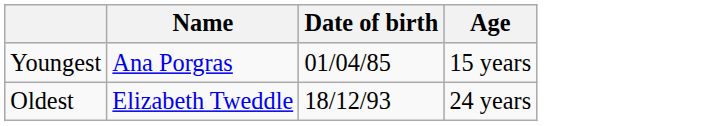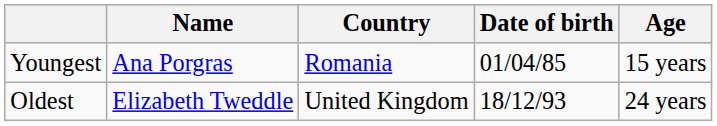 <table class="wikitable">
 <tr>
 <th></th>
 <th>Name</th>
+<th>Country</th>
 <th>Date of birth</th>
 <th>Age</th>
 </tr>
 <tr>
 <td>Youngest</td>
 <td><a href='#'>Ana Porgras</a></td>
+<td><a href='#'>Romania</a> </td>
 <td>01/04/85</td>
 <td>15 years</td>
 </tr>
 <tr>
 <td>Oldest</td>
 <td><a href='#'>Elizabeth Tweddle</a></td>
+<td>United Kingdom </td>
 <td>18/12/93</td>
 <td>24 years</td>
 </tr>
 </table>
